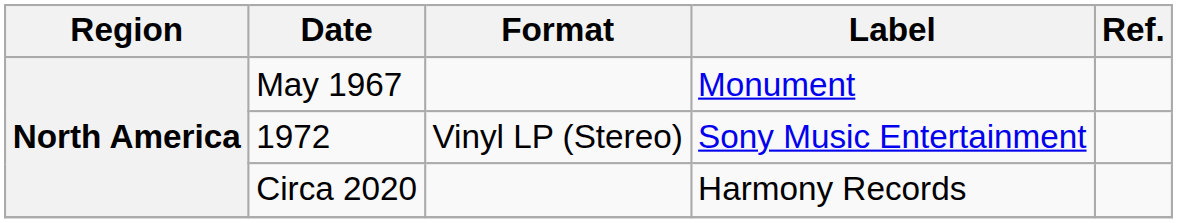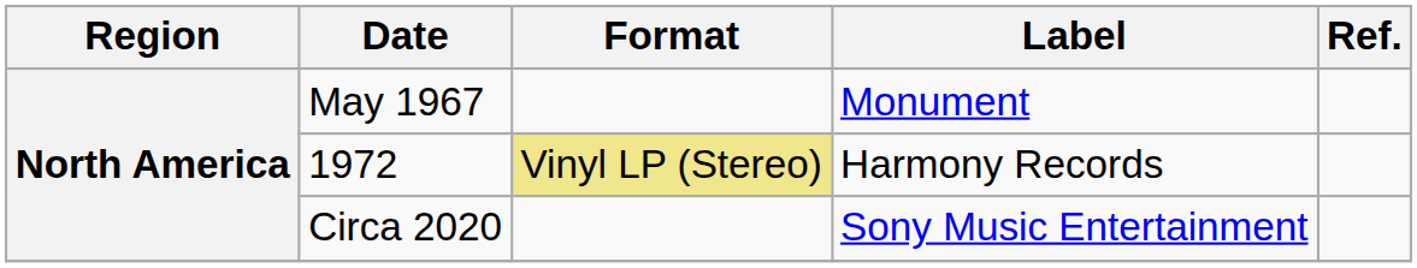 <table class="wikitable plainrowheaders">
 <tr>
 <th scope="col">Region</th>
 <th scope="col">Date</th>
 <th scope="col">Format</th>
 <th scope="col">Label</th>
 <th scope="col">Ref.</th>
 </tr>
 <tr>
 <th scope="row" rowspan="3">North America</th>
 <td>May 1967</td>
 <td></td>
 <td><a href='#'>Monument</a></td>
 <td></td>
 </tr>
 <tr>
 <td>1972</td>
-<td>Vinyl LP (Stereo)</td>
-<td><a href='#'>Sony Music Entertainment</a></td>
+<td style="background: khaki;">Vinyl LP (Stereo)</td>
+<td>Harmony Records</td>
 <td></td>
 </tr>
 <tr>
 <td>Circa 2020</td>
 <td></td>
-<td>Harmony Records</td>
+<td><a href='#'>Sony Music Entertainment</a></td>
 <td></td>
 </tr>
 <tr>
 </tr>
 </table>
